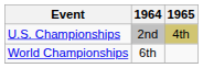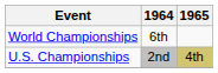 <table class="wikitable">
 <tr>
 <th>Event</th>
 <th>1964</th>
 <th>1965</th>
 </tr>
 <tr>
+<td><a href='#'>World Championships</a></td>
+<td align="center">6th</td>
+<td></td>
+</tr>
+<tr>
 <td><a href='#'>U.S. Championships</a></td>
 <td align="center" bgcolor="silver">2nd</td>
 <td align="center" bgcolor="d1c571">4th</td>
 </tr>
 <tr>
-<td><a href='#'>World Championships</a></td>
-<td align="center">6th</td>
-<td></td>
-</tr>
-<tr>
 </tr>
 </table>
